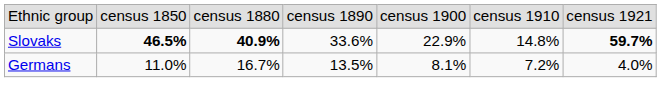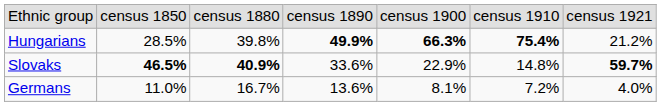 <table class="wikitable" style="text-align: right;">
 <tr bgcolor="#e0e0e0">
 <td>Ethnic group</td>
 <td>census 1850</td>
 <td>census 1880</td>
 <td>census 1890</td>
 <td>census 1900</td>
 <td>census 1910</td>
 <td>census 1921</td>
+</tr>
+<tr>
+<td align="left"><a href='#'>Hungarians</a></td>
+<td>28.5%</td>
+<td>39.8%</td>
+<td><strong>49.9%</strong></td>
+<td><strong>66.3%</strong></td>
+<td><strong>75.4%</strong></td>
+<td>21.2%</td>
 </tr>
 <tr>
 <td align="left"><a href='#'>Slovaks</a></td>
 <td><strong>46.5%</strong></td>
 <td><strong>40.9%</strong></td>
 <td>33.6%</td>
 <td>22.9%</td>
 <td>14.8%</td>
 <td><strong>59.7%</strong></td>
 </tr>
 <tr>
 <td align="left"><a href='#'>Germans</a></td>
 <td>11.0%</td>
 <td>16.7%</td>
-<td>13.5%</td>
+<td>13.6%</td>
 <td>8.1%</td>
 <td>7.2%</td>
 <td>4.0%</td>
 </tr>
 </table>
